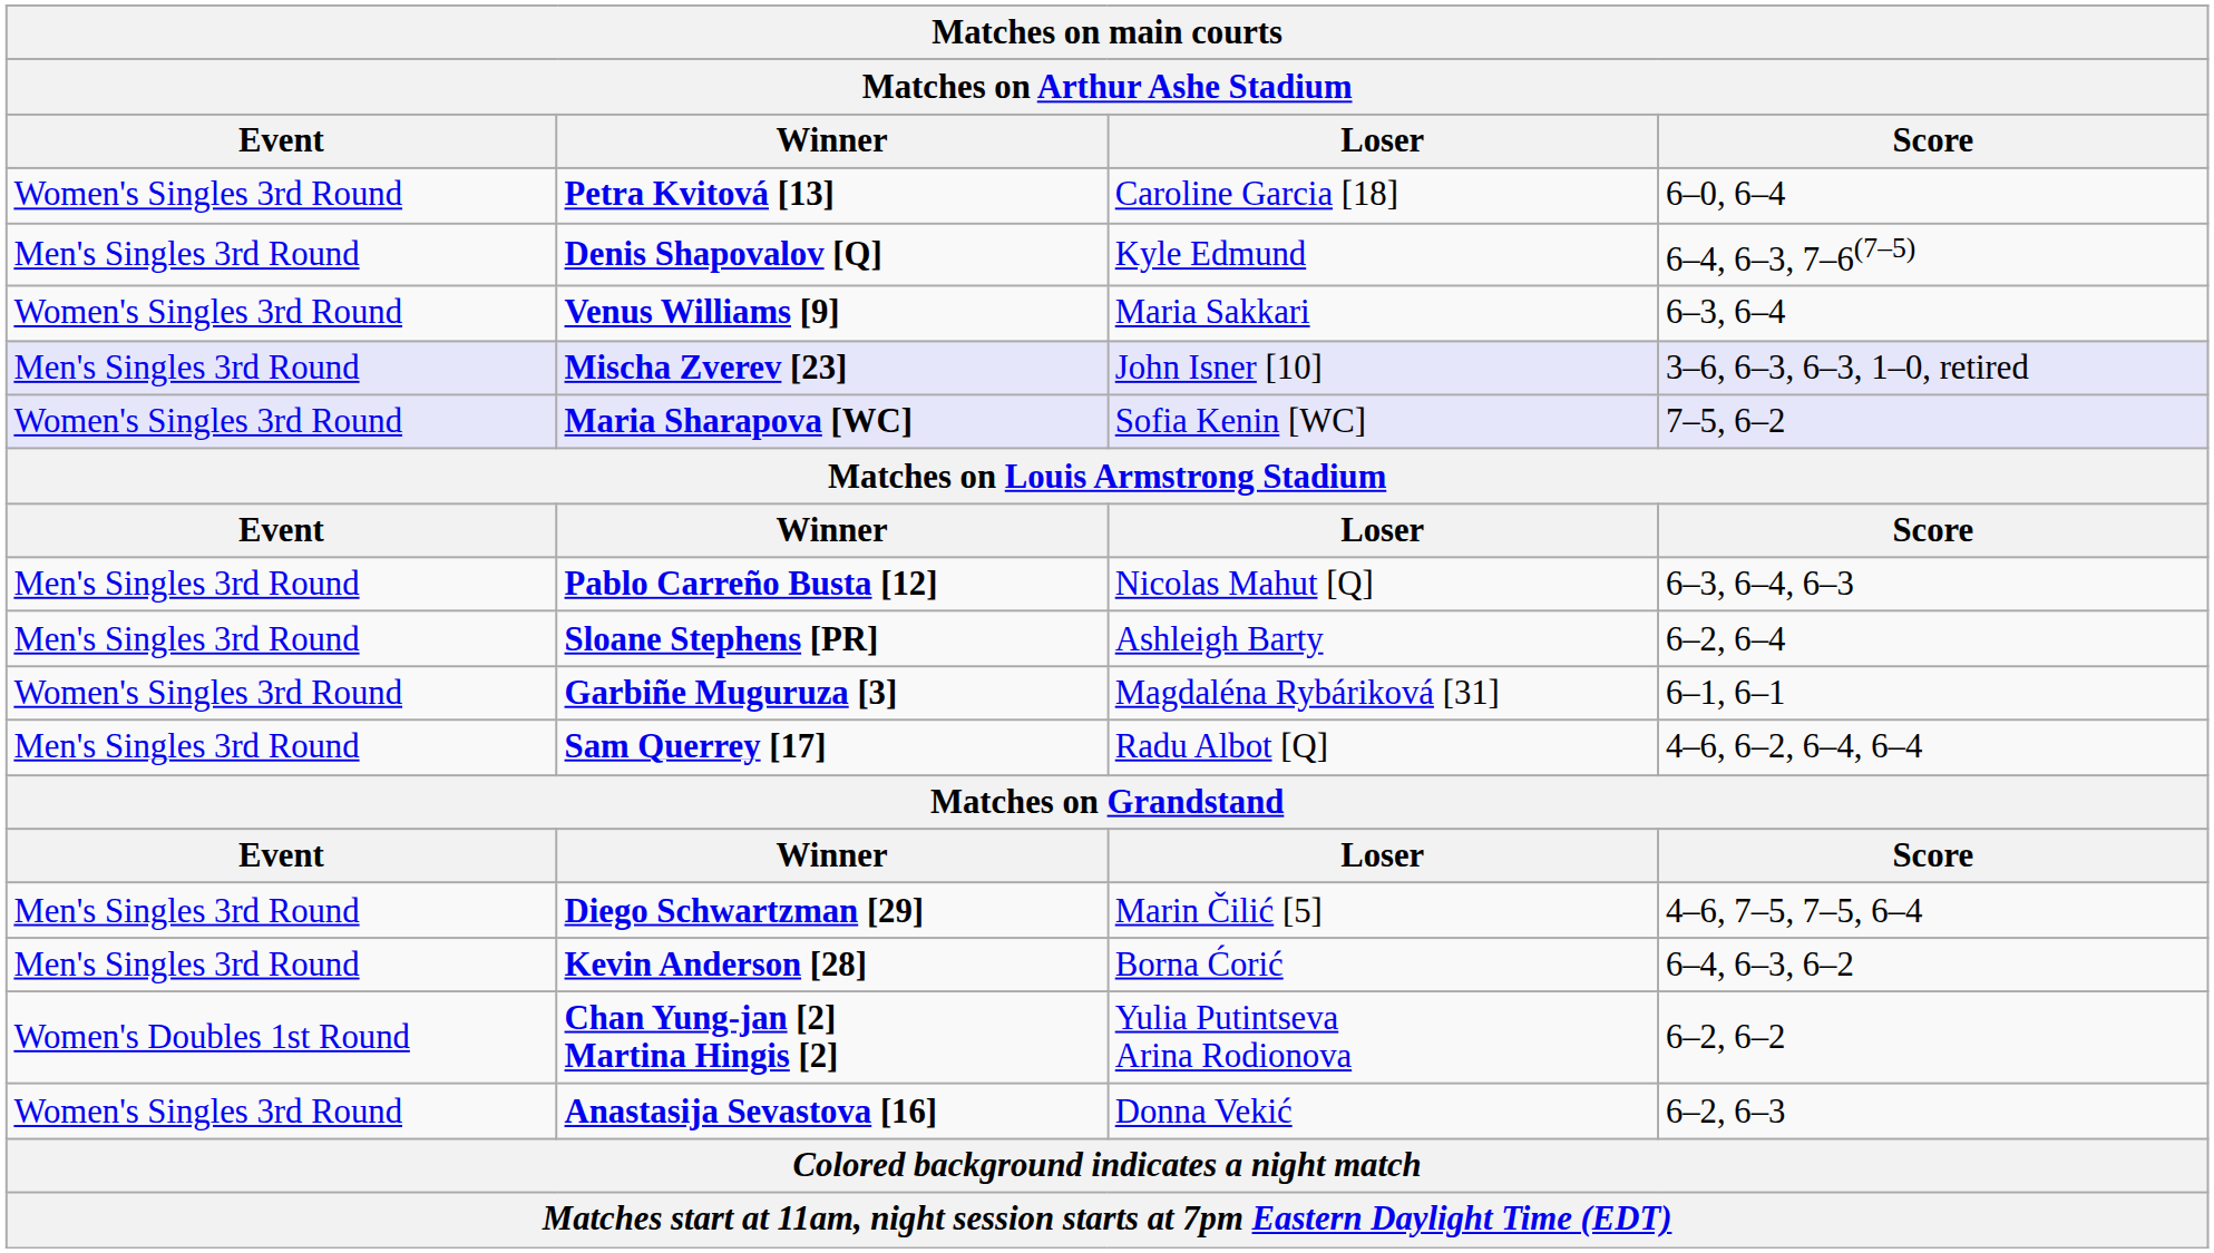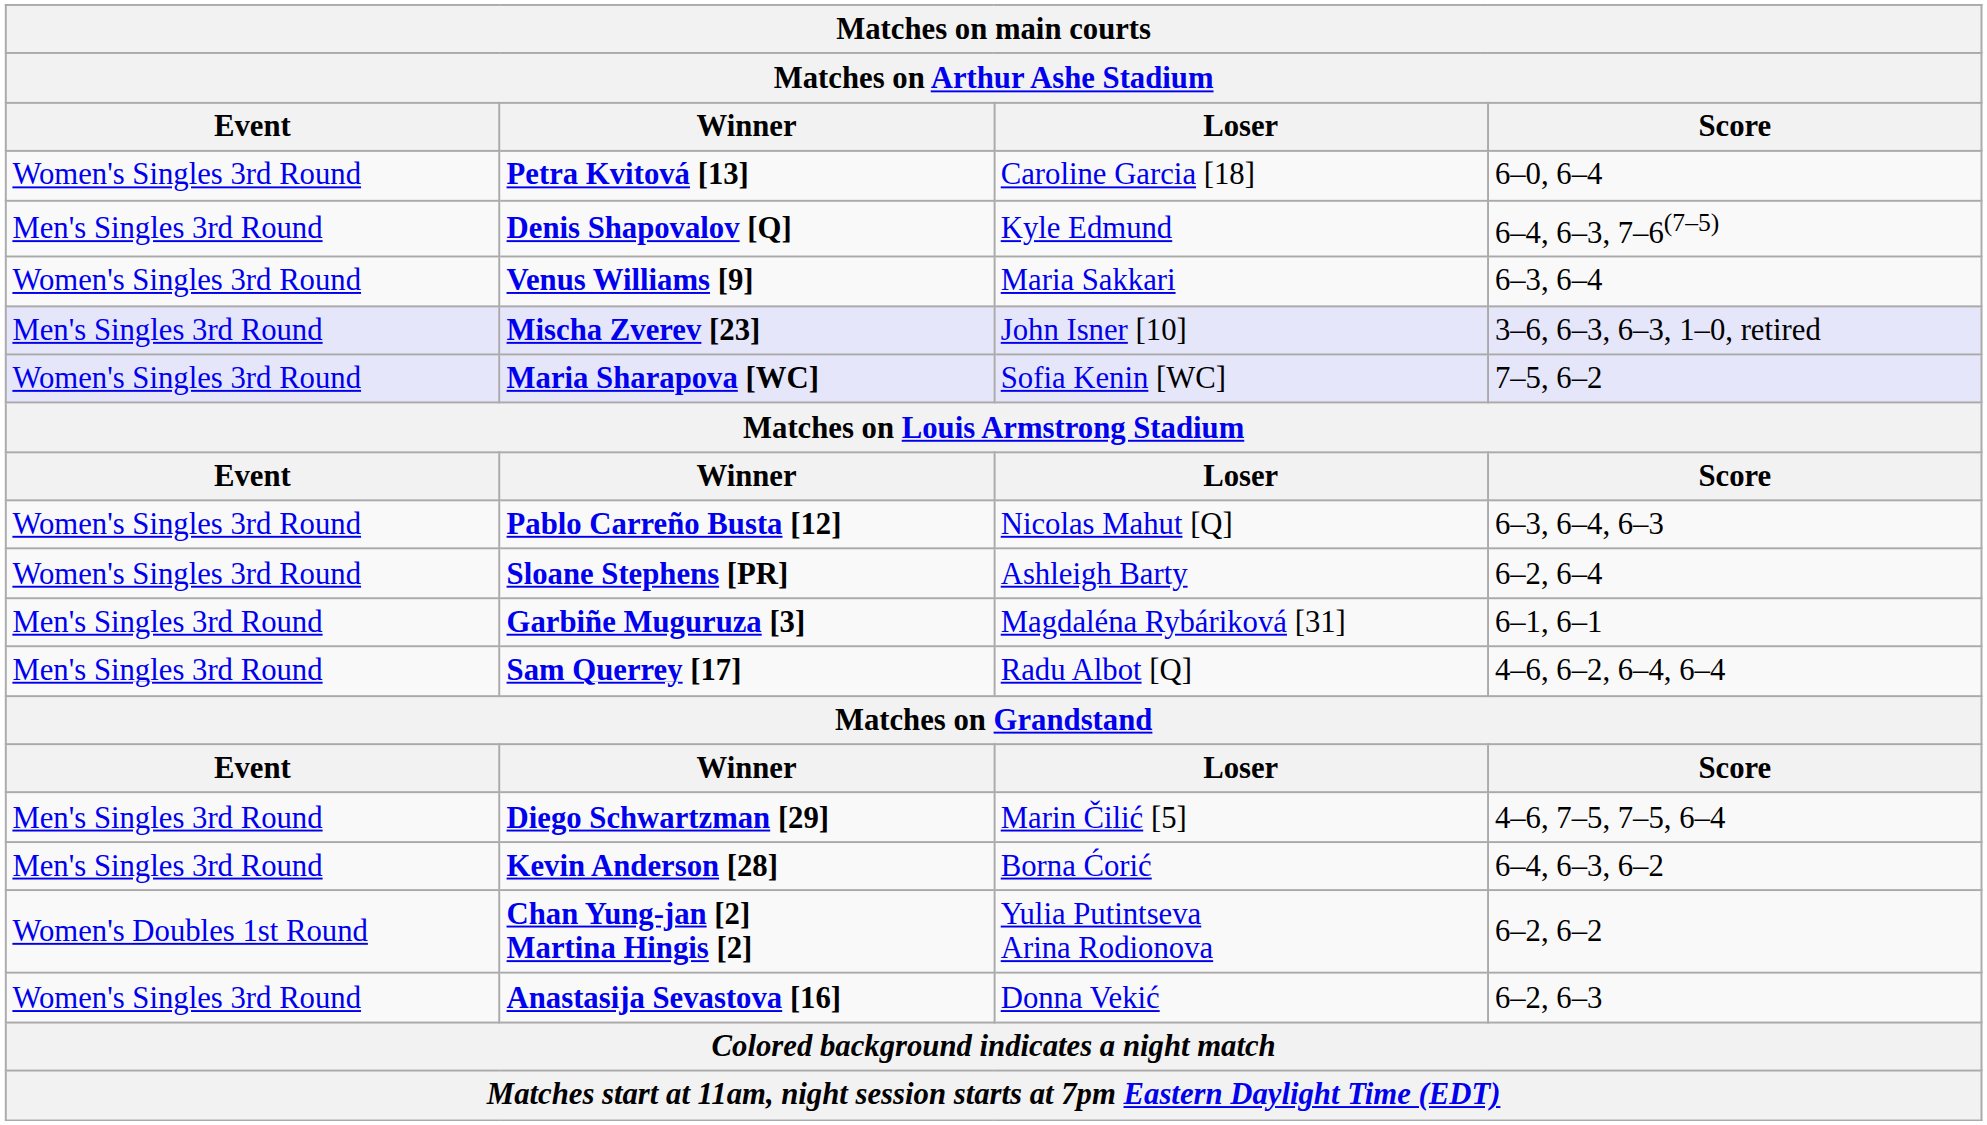 <table class="wikitable" style="margin:auto;">
 <tr>
 <th colspan="4" style="white-space:nowrap;">Matches on main courts</th>
 </tr>
 <tr>
 <th colspan="5">Matches on <a href='#'>Arthur Ashe Stadium</a></th>
 </tr>
 <tr>
 <th width=250>Event</th>
 <th width=250>Winner</th>
 <th width=250>Loser</th>
 <th width=250>Score</th>
 </tr>
 <tr>
 <td><a href='#'>Women's Singles 3rd Round</a></td>
 <td> <strong><a href='#'>Petra Kvitová</a> [13]</strong></td>
 <td> <a href='#'>Caroline Garcia</a> [18]</td>
 <td>6–0, 6–4</td>
 </tr>
 <tr>
 <td><a href='#'>Men's Singles 3rd Round</a></td>
 <td> <strong><a href='#'>Denis Shapovalov</a> [Q]</strong></td>
 <td> <a href='#'>Kyle Edmund</a></td>
 <td>6–4, 6–3, 7–6<sup>(7–5)</sup></td>
 </tr>
 <tr>
 <td><a href='#'>Women's Singles 3rd Round</a></td>
 <td> <strong><a href='#'>Venus Williams</a> [9]</strong></td>
 <td> <a href='#'>Maria Sakkari</a></td>
 <td>6–3, 6–4</td>
 </tr>
 <tr bgcolor="lavender">
 <td><a href='#'>Men's Singles 3rd Round</a></td>
 <td> <strong><a href='#'>Mischa Zverev</a> [23]</strong></td>
 <td> <a href='#'>John Isner</a> [10]</td>
 <td>3–6, 6–3, 6–3, 1–0, retired</td>
 </tr>
 <tr bgcolor="lavender">
 <td><a href='#'>Women's Singles 3rd Round</a></td>
 <td> <strong><a href='#'>Maria Sharapova</a> [WC]</strong></td>
 <td> <a href='#'>Sofia Kenin</a> [WC]</td>
 <td>7–5, 6–2</td>
 </tr>
 <tr>
 <th colspan="4">Matches on <a href='#'>Louis Armstrong Stadium</a></th>
 </tr>
 <tr>
 <th width=250>Event</th>
 <th width=250>Winner</th>
 <th width=250>Loser</th>
 <th width=250>Score</th>
 </tr>
 <tr>
-<td><a href='#'>Men's Singles 3rd Round</a></td>
+<td><a href='#'>Women's Singles 3rd Round</a></td>
 <td> <strong><a href='#'>Pablo Carreño Busta</a> [12]</strong></td>
 <td> <a href='#'>Nicolas Mahut</a> [Q]</td>
 <td>6–3, 6–4, 6–3</td>
 </tr>
 <tr>
-<td><a href='#'>Men's Singles 3rd Round</a></td>
+<td><a href='#'>Women's Singles 3rd Round</a></td>
 <td> <strong><a href='#'>Sloane Stephens</a> [PR]</strong></td>
 <td> <a href='#'>Ashleigh Barty</a></td>
 <td>6–2, 6–4</td>
 </tr>
 <tr>
-<td><a href='#'>Women's Singles 3rd Round</a></td>
+<td><a href='#'>Men's Singles 3rd Round</a></td>
 <td> <strong><a href='#'>Garbiñe Muguruza</a> [3]</strong></td>
 <td> <a href='#'>Magdaléna Rybáriková</a> [31]</td>
 <td>6–1, 6–1</td>
 </tr>
 <tr>
 <td><a href='#'>Men's Singles 3rd Round</a></td>
 <td> <strong><a href='#'>Sam Querrey</a> [17]</strong></td>
 <td> <a href='#'>Radu Albot</a> [Q]</td>
 <td>4–6, 6–2, 6–4, 6–4</td>
 </tr>
 <tr>
 <th colspan="4">Matches on <a href='#'>Grandstand</a></th>
 </tr>
 <tr>
 <th width=250>Event</th>
 <th width=250>Winner</th>
 <th width=250>Loser</th>
 <th width=250>Score</th>
 </tr>
 <tr>
 <td><a href='#'>Men's Singles 3rd Round</a></td>
 <td> <strong><a href='#'>Diego Schwartzman</a> [29]</strong></td>
 <td> <a href='#'>Marin Čilić</a> [5]</td>
 <td>4–6, 7–5, 7–5, 6–4</td>
 </tr>
 <tr>
 <td><a href='#'>Men's Singles 3rd Round</a></td>
 <td> <strong><a href='#'>Kevin Anderson</a> [28]</strong></td>
 <td> <a href='#'>Borna Ćorić</a></td>
 <td>6–4, 6–3, 6–2</td>
 </tr>
 <tr>
 <td><a href='#'>Women's Doubles 1st Round</a></td>
 <td> <strong><a href='#'>Chan Yung-jan</a> [2]<br> <a href='#'>Martina Hingis</a> [2]</strong></td>
 <td> <a href='#'>Yulia Putintseva</a><br> <a href='#'>Arina Rodionova</a></td>
 <td>6–2, 6–2</td>
 </tr>
 <tr>
 <td><a href='#'>Women's Singles 3rd Round</a></td>
 <td> <strong><a href='#'>Anastasija Sevastova</a> [16]</strong></td>
 <td> <a href='#'>Donna Vekić</a></td>
 <td>6–2, 6–3</td>
 </tr>
 <tr>
 <th colspan=4><em>Colored background indicates a night match</em></th>
 </tr>
 <tr>
 <th colspan=4><em>Matches start at 11am, night session starts at 7pm <a href='#'>Eastern Daylight Time (EDT)</a></em></th>
 </tr>
 </table>
